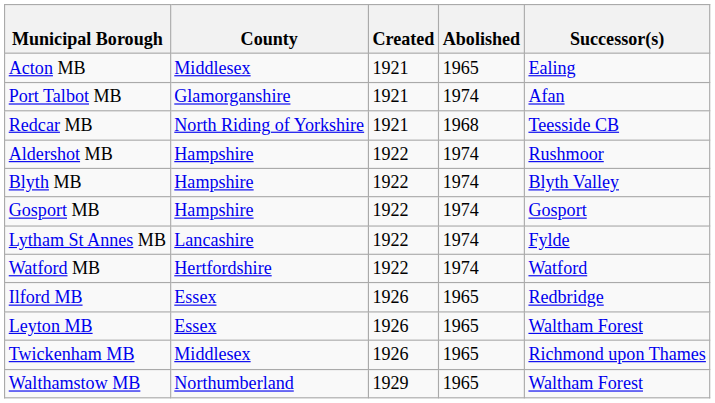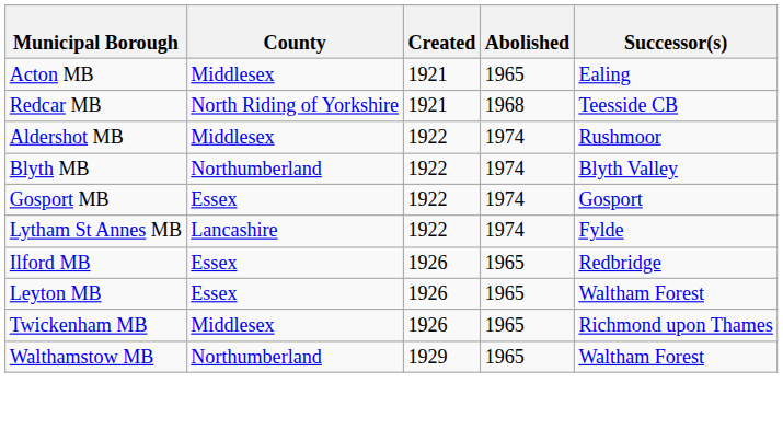 <table class="wikitable sortable">
 <tr>
 <th><br>Municipal Borough</th>
 <th><br>County</th>
 <th><br>Created</th>
 <th><br>Abolished</th>
 <th><br>Successor(s)</th>
 </tr>
 <tr>
 <td><a href='#'>Acton</a> MB</td>
 <td><a href='#'>Middlesex</a></td>
 <td>1921</td>
 <td>1965</td>
 <td><a href='#'>Ealing</a></td>
 </tr>
 <tr>
-<td><a href='#'>Port Talbot</a> MB</td>
-<td><a href='#'>Glamorganshire</a></td>
-<td>1921</td>
-<td>1974</td>
-<td><a href='#'>Afan</a></td>
-</tr>
-<tr>
 <td><a href='#'>Redcar</a> MB</td>
 <td><a href='#'>North Riding of Yorkshire</a></td>
 <td>1921</td>
 <td>1968</td>
 <td><a href='#'>Teesside CB</a></td>
 </tr>
 <tr>
 <td><a href='#'>Aldershot</a> MB</td>
-<td><a href='#'>Hampshire</a></td>
+<td><a href='#'>Middlesex</a></td>
 <td>1922</td>
 <td>1974</td>
 <td><a href='#'>Rushmoor</a></td>
 </tr>
 <tr>
 <td><a href='#'>Blyth</a> MB</td>
-<td><a href='#'>Hampshire</a></td>
+<td><a href='#'>Northumberland</a></td>
 <td>1922</td>
 <td>1974</td>
 <td><a href='#'>Blyth Valley</a></td>
 </tr>
 <tr>
 <td><a href='#'>Gosport</a> MB</td>
-<td><a href='#'>Hampshire</a></td>
+<td><a href='#'>Essex</a></td>
 <td>1922</td>
 <td>1974</td>
 <td><a href='#'>Gosport</a></td>
 </tr>
 <tr>
 <td><a href='#'>Lytham St Annes</a> MB</td>
 <td><a href='#'>Lancashire</a></td>
 <td>1922</td>
 <td>1974</td>
 <td><a href='#'>Fylde</a></td>
-</tr>
-<tr>
-<td><a href='#'>Watford</a> MB</td>
-<td><a href='#'>Hertfordshire</a></td>
-<td>1922</td>
-<td>1974</td>
-<td><a href='#'>Watford</a></td>
 </tr>
 <tr>
 <td><a href='#'>Ilford MB</a></td>
 <td><a href='#'>Essex</a></td>
 <td>1926</td>
 <td>1965</td>
 <td><a href='#'>Redbridge</a></td>
 </tr>
 <tr>
 <td><a href='#'>Leyton MB</a></td>
 <td><a href='#'>Essex</a></td>
 <td>1926</td>
 <td>1965</td>
 <td><a href='#'>Waltham Forest</a></td>
 </tr>
 <tr>
 <td><a href='#'>Twickenham MB</a></td>
 <td><a href='#'>Middlesex</a></td>
 <td>1926</td>
 <td>1965</td>
 <td><a href='#'>Richmond upon Thames</a></td>
 </tr>
 <tr>
 <td><a href='#'>Walthamstow MB</a></td>
 <td><a href='#'>Northumberland</a></td>
 <td>1929</td>
 <td>1965</td>
 <td><a href='#'>Waltham Forest</a></td>
 </tr>
 </table>
